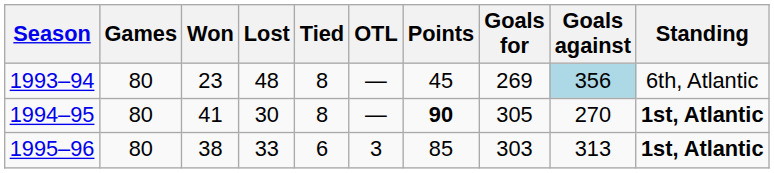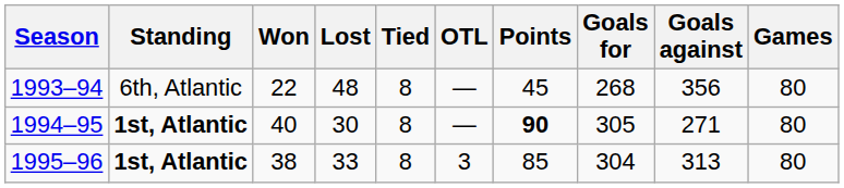 <table class="wikitable" style="text-align:center">
 <tr>
 <th><a href='#'>Season</a></th>
-<th>Games</th>
+<th>Standing</th>
 <th>Won</th>
 <th>Lost</th>
 <th>Tied</th>
 <th>OTL</th>
 <th>Points</th>
 <th>Goals<br>for</th>
 <th>Goals<br>against</th>
-<th>Standing</th>
+<th>Games</th>
 </tr>
 <tr>
 <td><a href='#'>1993–94</a></td>
-<td>80</td>
-<td>23</td>
+<td>6th, Atlantic</td>
+<td>22</td>
 <td>48</td>
 <td>8</td>
 <td>—</td>
 <td>45</td>
-<td>269</td>
-<td style="background: lightblue;">356</td>
-<td>6th, Atlantic</td>
+<td>268</td>
+<td>356</td>
+<td>80</td>
 </tr>
 <tr>
 <td><a href='#'>1994–95</a></td>
-<td>80</td>
-<td>41</td>
+<td><strong>1st, Atlantic</strong></td>
+<td>40</td>
 <td>30</td>
 <td>8</td>
 <td>—</td>
 <td><strong>90</strong></td>
 <td>305</td>
-<td>270</td>
-<td><strong>1st, Atlantic</strong></td>
+<td>271</td>
+<td>80</td>
 </tr>
 <tr>
 <td><a href='#'>1995–96</a></td>
-<td>80</td>
+<td><strong>1st, Atlantic</strong></td>
 <td>38</td>
 <td>33</td>
-<td>6</td>
+<td>8</td>
 <td>3</td>
 <td>85</td>
-<td>303</td>
+<td>304</td>
 <td>313</td>
-<td><strong>1st, Atlantic</strong></td>
+<td>80</td>
 </tr>
 </table>
